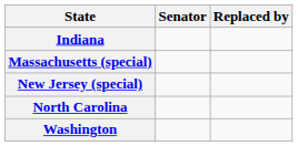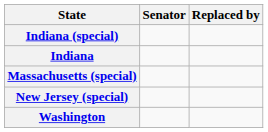 <table class="wikitable sortable plainrowheaders">
 <tr>
 <th scope="col">State</th>
 <th scope="col">Senator</th>
 <th scope="col">Replaced by</th>
+</tr>
+<tr>
+<th><a href='#'>Indiana (special)</a></th>
+<td></td>
+<td></td>
 </tr>
 <tr>
 <th><a href='#'>Indiana</a></th>
 <td></td>
 <td></td>
 </tr>
 <tr>
 <th><a href='#'>Massachusetts (special)</a></th>
 <td></td>
 <td></td>
 </tr>
 <tr>
 <th><a href='#'>New Jersey (special)</a></th>
 <td></td>
 <td></td>
 </tr>
 <tr>
-<th><a href='#'>North Carolina</a></th>
-<td></td>
-<td></td>
-</tr>
-<tr>
 <th><a href='#'>Washington</a></th>
 <td></td>
 <td></td>
 </tr>
 </table>
